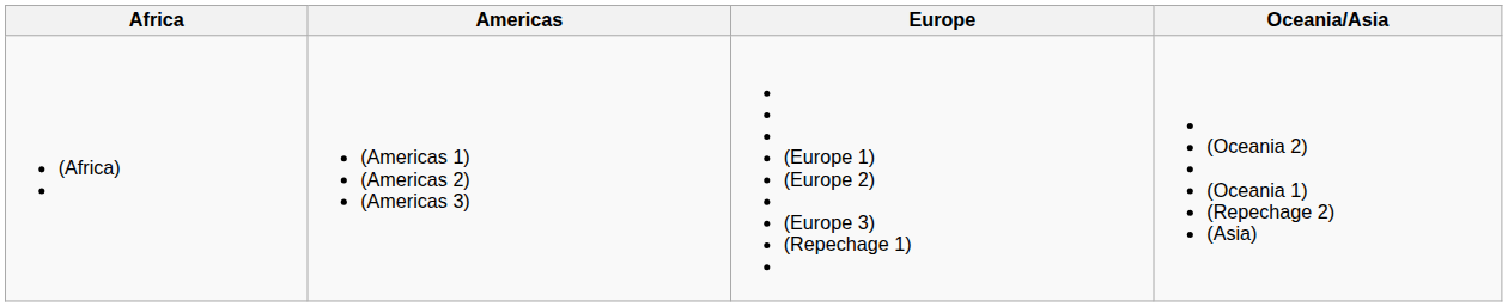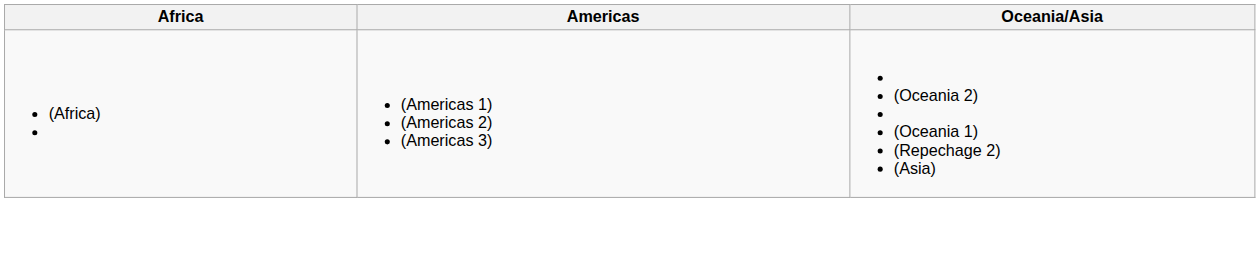 <table class="wikitable" width=98%>
 <tr>
 <th width=20%>Africa</th>
 <th width=28%>Americas</th>
-<th width=28%>Europe</th>
 <th width=23%>Oceania/Asia</th>
 </tr>
 <tr>
 <td><br><ul><li> (Africa)</li><li></li></ul></td>
 <td><br><ul><li> (Americas 1)</li><li> (Americas 2)</li><li> (Americas 3)</li></ul></td>
-<td><br><ul><li></li><li></li><li></li><li> (Europe 1)</li><li> (Europe 2)</li><li></li><li> (Europe 3)</li><li> (Repechage 1)</li><li></li></ul></td>
 <td><br><ul><li></li><li> (Oceania 2)</li><li></li><li> (Oceania 1)</li><li> (Repechage 2)</li><li> (Asia)</li></ul></td>
 </tr>
 </table>
